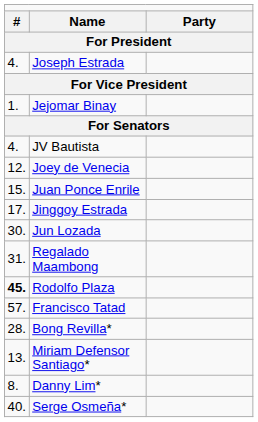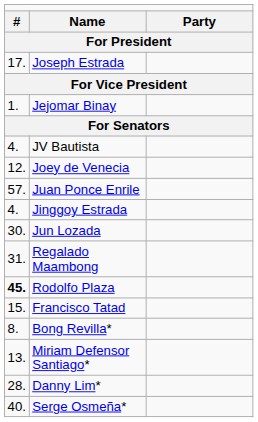 <table class=wikitable style="font-size:90%">
 <tr>
 <td colspan=4 bgcolor=></td>
 </tr>
 <tr>
 <th>#</th>
 <th width=120px>Name</th>
 <th colspan=2 width=110px>Party</th>
 </tr>
 <tr>
 <th colspan=5>For President</th>
 </tr>
 <tr>
-<td>4.</td>
+<td>17.</td>
 <td><a href='#'>Joseph Estrada</a></td>
 <td></td>
 </tr>
 <tr>
 <th colspan=5>For Vice President</th>
 </tr>
 <tr>
 <td>1.</td>
 <td><a href='#'>Jejomar Binay</a></td>
 <td></td>
 </tr>
 <tr>
 <th colspan=5>For Senators</th>
 </tr>
 <tr>
 <td>4.</td>
 <td>JV Bautista</td>
 <td></td>
 </tr>
 <tr>
 <td>12.</td>
 <td><a href='#'>Joey de Venecia</a></td>
 <td></td>
 </tr>
 <tr>
-<td>15.</td>
+<td>57.</td>
 <td><a href='#'>Juan Ponce Enrile</a></td>
 <td></td>
 </tr>
 <tr>
-<td>17.</td>
+<td>4.</td>
 <td><a href='#'>Jinggoy Estrada</a></td>
 <td></td>
 </tr>
 <tr>
 <td>30.</td>
 <td><a href='#'>Jun Lozada</a></td>
 <td></td>
 </tr>
 <tr>
 <td>31.</td>
 <td><a href='#'>Regalado Maambong</a></td>
 <td></td>
 </tr>
 <tr>
 <td><strong>45.</strong></td>
 <td><a href='#'>Rodolfo Plaza</a></td>
 <td></td>
 </tr>
 <tr>
-<td>57.</td>
+<td>15.</td>
 <td><a href='#'>Francisco Tatad</a></td>
 <td></td>
 </tr>
 <tr>
-<td>28.</td>
+<td>8.</td>
 <td><a href='#'>Bong Revilla</a>*</td>
 <td></td>
 </tr>
 <tr>
 <td>13.</td>
 <td><a href='#'>Miriam Defensor Santiago</a>*</td>
 <td></td>
 </tr>
 <tr>
-<td>8.</td>
+<td>28.</td>
 <td><a href='#'>Danny Lim</a>*</td>
 <td></td>
 </tr>
 <tr>
 <td>40.</td>
 <td><a href='#'>Serge Osmeña</a>*</td>
 <td></td>
 </tr>
 </table>
